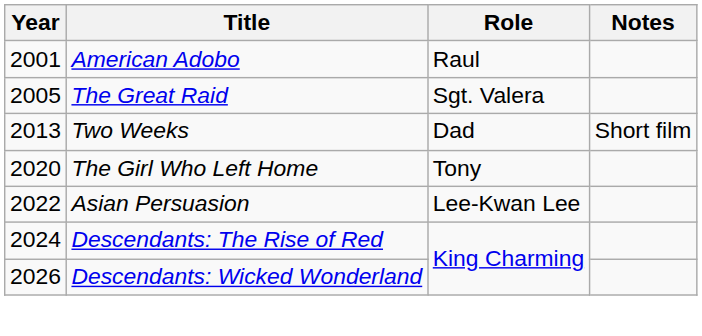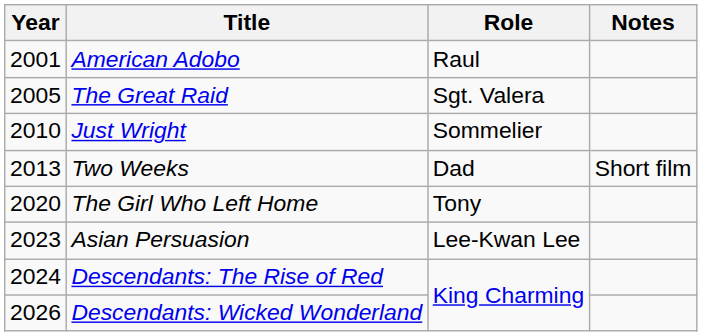 <table class="wikitable">
 <tr>
 <th>Year</th>
 <th>Title</th>
 <th>Role</th>
 <th>Notes</th>
 </tr>
 <tr>
 <td>2001</td>
 <td><em><a href='#'>American Adobo</a></em></td>
 <td>Raul</td>
 <td></td>
 </tr>
 <tr>
 <td>2005</td>
 <td><em><a href='#'>The Great Raid</a></em></td>
 <td>Sgt. Valera</td>
 <td></td>
 </tr>
 <tr>
+<td>2010</td>
+<td><em><a href='#'>Just Wright</a></em></td>
+<td>Sommelier</td>
+<td></td>
+</tr>
+<tr>
 <td>2013</td>
 <td><em>Two Weeks</em></td>
 <td>Dad</td>
 <td>Short film</td>
 </tr>
 <tr>
 <td>2020</td>
 <td><em>The Girl Who Left Home</em></td>
 <td>Tony</td>
 <td></td>
 </tr>
 <tr>
-<td>2022</td>
+<td>2023</td>
 <td><em>Asian Persuasion</em></td>
 <td>Lee-Kwan Lee</td>
 <td></td>
 </tr>
 <tr>
 <td>2024</td>
 <td><em><a href='#'>Descendants: The Rise of Red</a></em></td>
 <td rowspan="2"><a href='#'>King Charming</a></td>
 <td></td>
 </tr>
 <tr>
 <td>2026</td>
 <td><em><a href='#'>Descendants: Wicked Wonderland</a></em></td>
 <td></td>
 </tr>
 </table>
